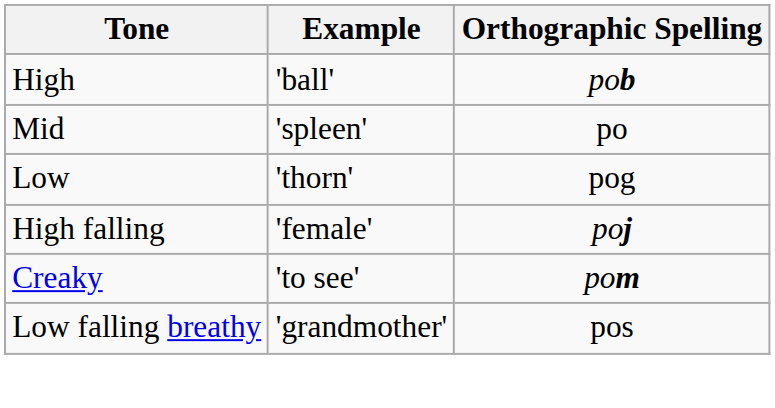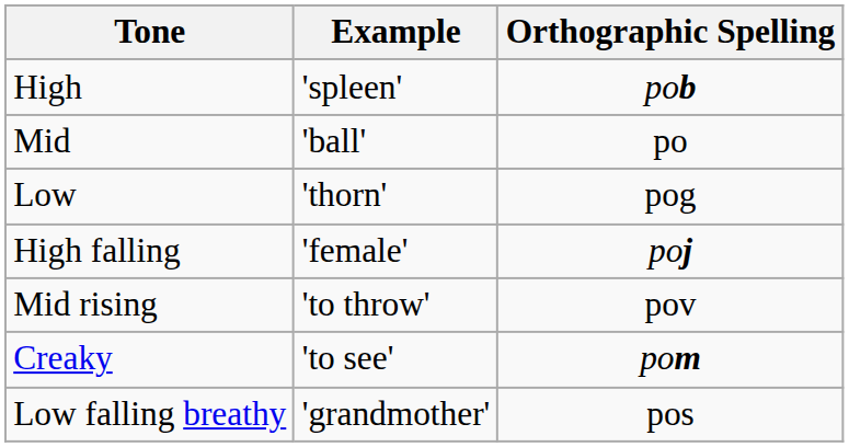 <table class="wikitable">
 <tr>
 <th scope="col">Tone</th>
 <th scope="col">Example</th>
 <th scope="col">Orthographic Spelling</th>
 </tr>
 <tr>
 <td scope="row">High</td>
-<td> 'ball'</td>
+<td> 'spleen'</td>
 <td align=center><em>po<strong>b<strong><em></td>
 </tr>
 <tr>
 <td scope="row">Mid</td>
-<td> 'spleen'</td>
+<td> 'ball'</td>
 <td align=center></em>po<em></td>
 </tr>
 <tr>
 <td scope="row">Low</td>
 <td> 'thorn'</td>
 <td align=center></em>po</strong>g</em></strong></td>
 </tr>
 <tr>
 <td scope="row">High falling</td>
 <td> 'female'</td>
 <td align=center><em>po<strong>j<strong><em></td>
 </tr>
 <tr>
+<td scope="row">Mid rising</td>
+<td> 'to throw'</td>
+<td align=center></em>po</strong>v</em></strong></td>
+</tr>
+<tr>
 <td scope="row"><a href='#'>Creaky</a></td>
 <td> 'to see'</td>
 <td align=center><em>po<strong>m<strong><em></td>
 </tr>
 <tr>
 <td scope="row">Low falling <a href='#'>breathy</a></td>
 <td> 'grandmother'</td>
 <td align=center></em>po</strong>s</em></strong></td>
 </tr>
 </table>
